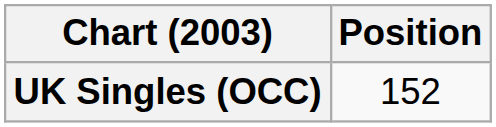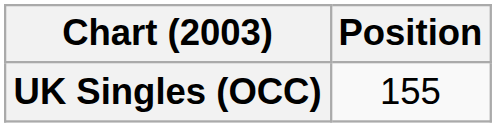 <table class="wikitable plainrowheaders" style="text-align:center">
 <tr>
 <th>Chart (2003)</th>
 <th>Position</th>
 </tr>
 <tr>
 <th scope="row">UK Singles (OCC)</th>
-<td>152</td>
+<td>155</td>
 </tr>
 </table>
